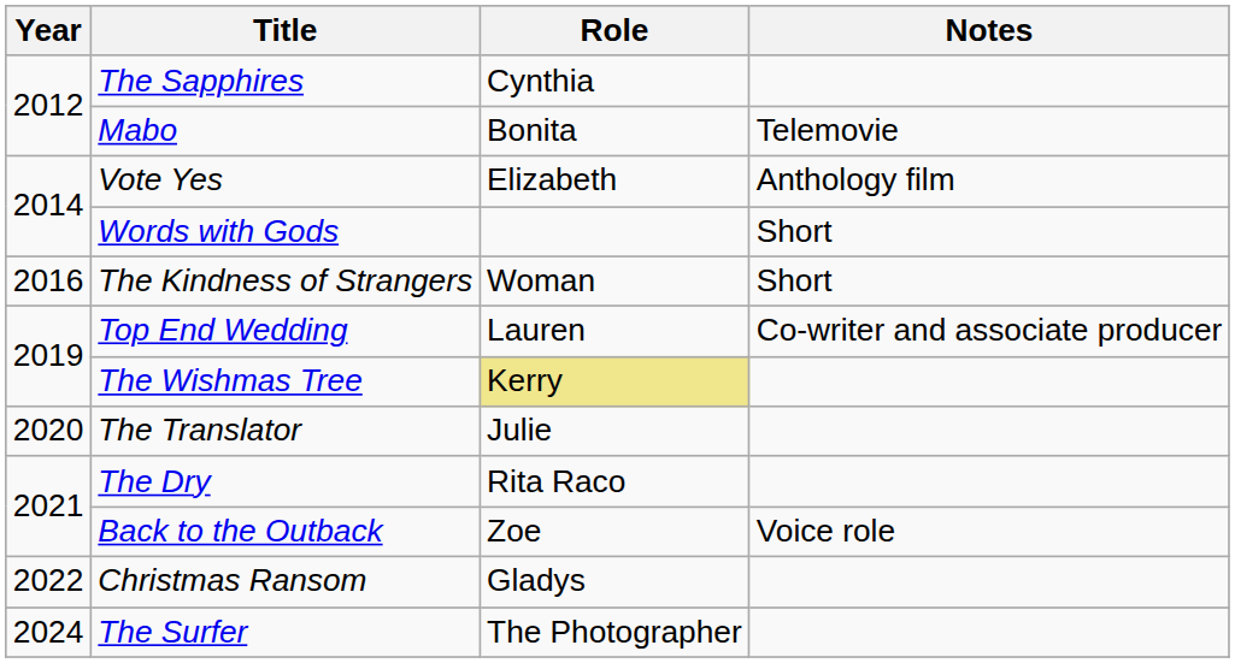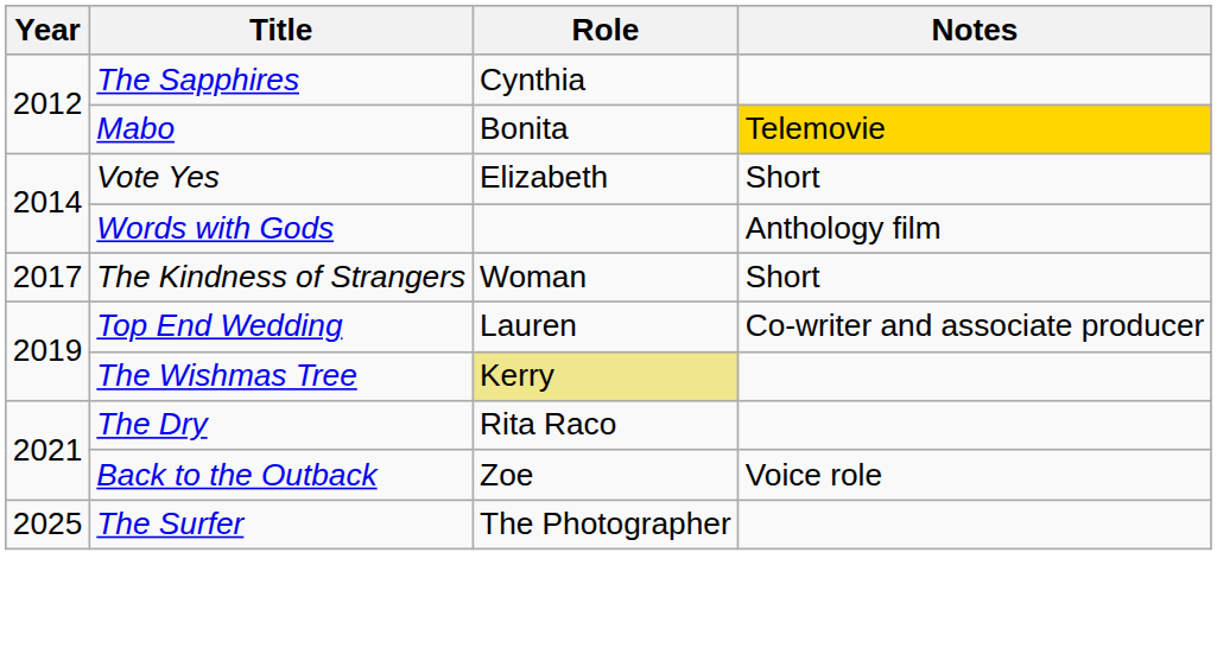 <table class="wikitable sortable">
 <tr>
 <th>Year</th>
 <th>Title</th>
 <th>Role</th>
 <th class="unsortable">Notes</th>
 </tr>
 <tr>
 <td rowspan="2">2012</td>
 <td><em><a href='#'>The Sapphires</a></em></td>
 <td>Cynthia</td>
 <td></td>
 </tr>
 <tr>
 <td><em><a href='#'>Mabo</a></em></td>
 <td>Bonita</td>
-<td>Telemovie</td>
+<td style="background: gold;">Telemovie</td>
 </tr>
 <tr>
 <td rowspan="2">2014</td>
 <td><em>Vote Yes</em></td>
 <td>Elizabeth</td>
-<td>Anthology film</td>
+<td>Short</td>
 </tr>
 <tr>
 <td><em><a href='#'>Words with Gods</a></em></td>
 <td></td>
-<td>Short</td>
+<td>Anthology film</td>
 </tr>
 <tr>
-<td>2016</td>
+<td>2017</td>
 <td><em>The Kindness of Strangers</em></td>
 <td>Woman</td>
 <td>Short</td>
 </tr>
 <tr>
 <td rowspan="2">2019</td>
 <td><em><a href='#'>Top End Wedding</a></em></td>
 <td>Lauren</td>
 <td>Co-writer and associate producer</td>
 </tr>
 <tr>
 <td><em><a href='#'>The Wishmas Tree</a></em></td>
 <td style="background: khaki;">Kerry</td>
 <td></td>
 </tr>
 <tr>
-<td>2020</td>
-<td><em>The Translator</em></td>
-<td>Julie</td>
-<td></td>
-</tr>
-<tr>
 <td rowspan="2">2021</td>
 <td><em><a href='#'>The Dry</a></em></td>
 <td>Rita Raco</td>
 <td></td>
 </tr>
 <tr>
 <td><em><a href='#'>Back to the Outback</a></em></td>
 <td>Zoe</td>
 <td>Voice role</td>
 </tr>
 <tr>
-<td>2022</td>
-<td><em>Christmas Ransom</em></td>
-<td>Gladys</td>
-<td></td>
-</tr>
-<tr>
-<td>2024</td>
+<td>2025</td>
 <td><em><a href='#'>The Surfer</a></em></td>
 <td>The Photographer</td>
 <td></td>
 </tr>
 </table>
